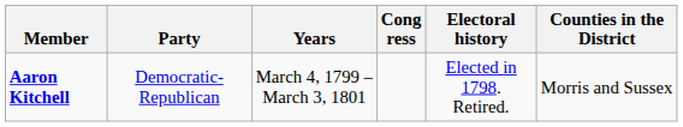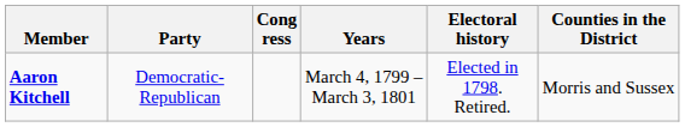 <table class=wikitable style="text-align:center">
 <tr valign=bottom>
 <th>Member<br></th>
 <th>Party</th>
+<th>Cong<br>ress</th>
 <th>Years</th>
-<th>Cong<br>ress</th>
 <th>Electoral history</th>
 <th>Counties in the District</th>
 </tr>
 <tr style="height:3em">
 <td align=left><strong><a href='#'>Aaron Kitchell</a></strong><br></td>
 <td><a href='#'>Democratic-Republican</a></td>
+<td></td>
 <td nowrap>March 4, 1799 –<br>March 3, 1801</td>
-<td></td>
 <td><a href='#'>Elected in 1798</a>.<br>Retired.</td>
 <td>Morris and Sussex</td>
 </tr>
 </table>
